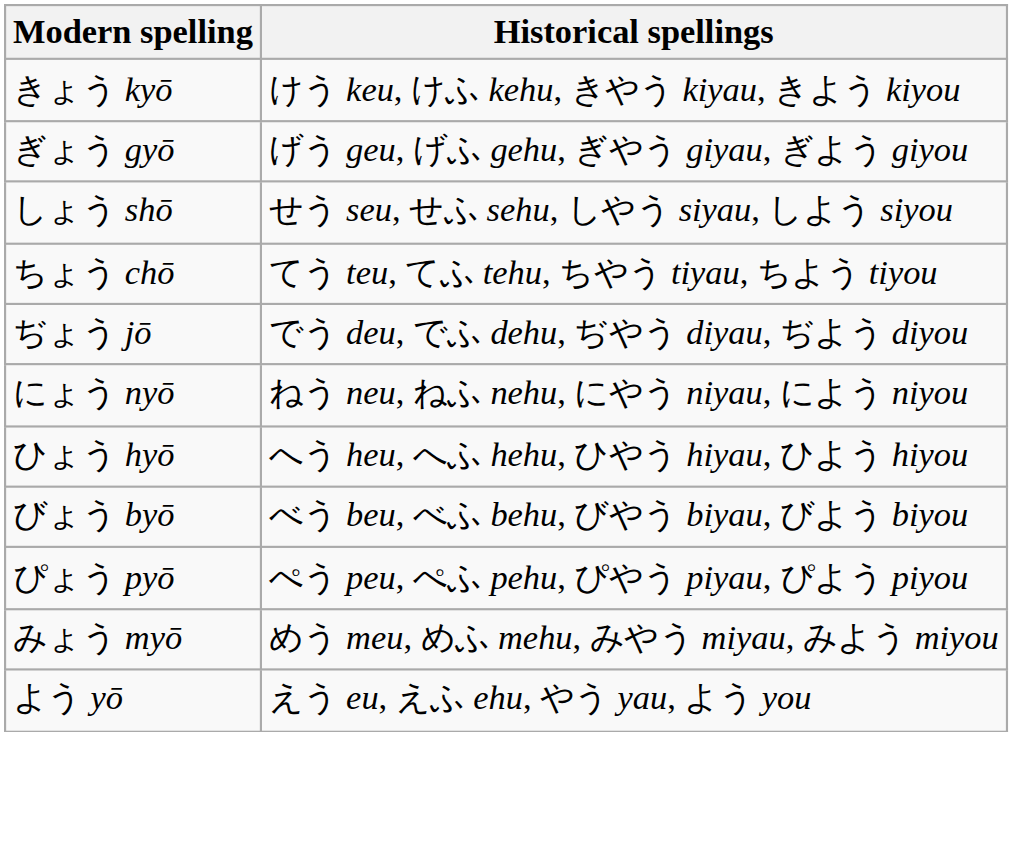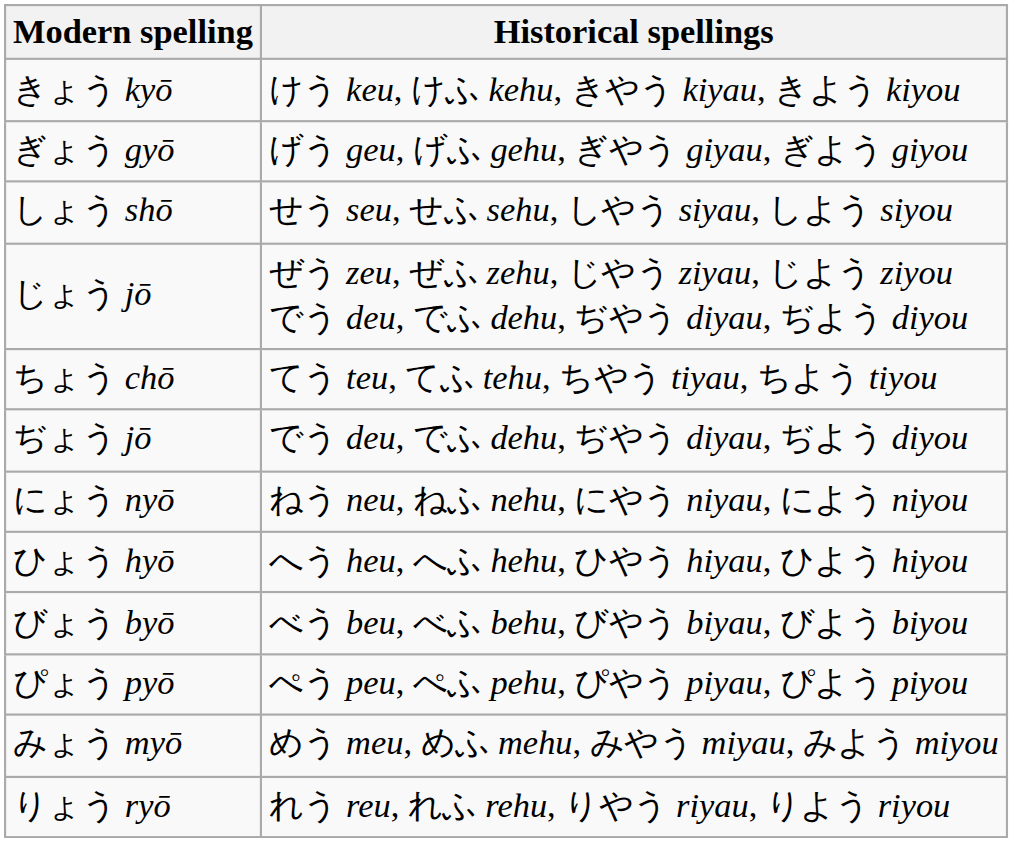 <table class="wikitable">
 <tr>
 <th>Modern spelling</th>
 <th>Historical spellings</th>
 </tr>
 <tr>
 <td>きょう <em>kyō</em></td>
 <td>けう <em>keu</em>, けふ <em>kehu</em>, きやう <em>kiyau</em>, きよう <em>kiyou</em></td>
 </tr>
 <tr>
 <td>ぎょう <em>gyō</em></td>
 <td>げう <em>geu</em>, げふ <em>gehu</em>, ぎやう <em>giyau</em>, ぎよう <em>giyou</em></td>
 </tr>
 <tr>
 <td>しょう <em>shō</em></td>
 <td>せう <em>seu</em>, せふ <em>sehu</em>, しやう <em>siyau</em>, しよう <em>siyou</em></td>
+</tr>
+<tr>
+<td>じょう <em>jō</em></td>
+<td>ぜう <em>zeu</em>, ぜふ <em>zehu</em>, じやう <em>ziyau</em>, じよう <em>ziyou</em><br>でう <em>deu</em>, でふ <em>dehu</em>, ぢやう <em>diyau</em>, ぢよう <em>diyou</em></td>
 </tr>
 <tr>
 <td>ちょう <em>chō</em></td>
 <td>てう <em>teu</em>, てふ <em>tehu</em>, ちやう <em>tiyau</em>, ちよう <em>tiyou</em></td>
 </tr>
 <tr>
 <td>ぢょう <em>jō</em></td>
 <td>でう <em>deu</em>, でふ <em>dehu</em>, ぢやう <em>diyau</em>, ぢよう <em>diyou</em></td>
 </tr>
 <tr>
 <td>にょう <em>nyō</em></td>
 <td>ねう <em>neu</em>, ねふ <em>nehu</em>, にやう <em>niyau</em>, によう <em>niyou</em></td>
 </tr>
 <tr>
 <td>ひょう <em>hyō</em></td>
 <td>へう <em>heu</em>, へふ <em>hehu</em>, ひやう <em>hiyau</em>, ひよう <em>hiyou</em></td>
 </tr>
 <tr>
 <td>びょう <em>byō</em></td>
 <td>べう <em>beu</em>, べふ <em>behu</em>, びやう <em>biyau</em>, びよう <em>biyou</em></td>
 </tr>
 <tr>
 <td>ぴょう <em>pyō</em></td>
 <td>ぺう <em>peu</em>, ぺふ <em>pehu</em>, ぴやう <em>piyau</em>, ぴよう <em>piyou</em></td>
 </tr>
 <tr>
 <td>みょう <em>myō</em></td>
 <td>めう <em>meu</em>, めふ <em>mehu</em>, みやう <em>miyau</em>, みよう <em>miyou</em></td>
 </tr>
 <tr>
-<td>よう <em>yō</em></td>
-<td>えう <em>eu</em>, えふ <em>ehu</em>, やう <em>yau</em>, よう <em>you</em></td>
+<td>りょう <em>ryō</em></td>
+<td>れう <em>reu</em>, れふ <em>rehu</em>, りやう <em>riyau</em>, りよう <em>riyou</em></td>
 </tr>
 </table>
